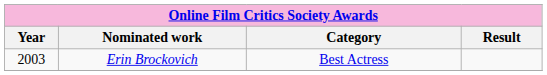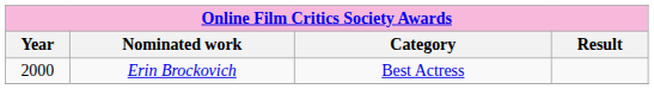 <table width="70%" class="wikitable sortable">
 <tr>
 <th colspan="4" style="background: #F7B8DC;" align="center"><a href='#'>Online Film Critics Society Awards</a></th>
 </tr>
 <tr>
 <th width="10%">Year</th>
 <th width="35%">Nominated work</th>
 <th width="40%">Category</th>
 <th width="15%">Result</th>
 </tr>
 <tr>
-<td align="center">2003</td>
+<td align="center">2000</td>
 <td align="center"><em><a href='#'>Erin Brockovich</a></em></td>
 <td align="center"><a href='#'>Best Actress</a></td>
 <td></td>
 </tr>
 <tr>
 </tr>
 </table>
